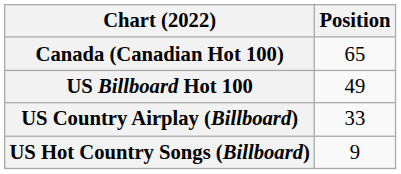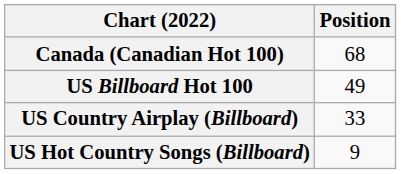 <table class="wikitable sortable plainrowheaders" style="text-align:center">
 <tr>
 <th scope="col">Chart (2022)</th>
 <th scope="col">Position</th>
 </tr>
 <tr>
 <th scope="row">Canada (Canadian Hot 100)</th>
-<td>65</td>
+<td>68</td>
 </tr>
 <tr>
 <th scope="row">US <em>Billboard</em> Hot 100</th>
 <td>49</td>
 </tr>
 <tr>
 <th scope="row">US Country Airplay (<em>Billboard</em>)</th>
 <td>33</td>
 </tr>
 <tr>
 <th scope="row">US Hot Country Songs (<em>Billboard</em>)</th>
 <td>9</td>
 </tr>
 </table>
